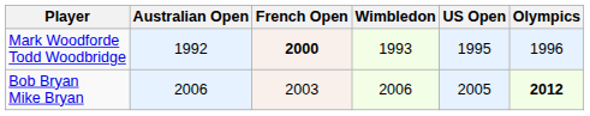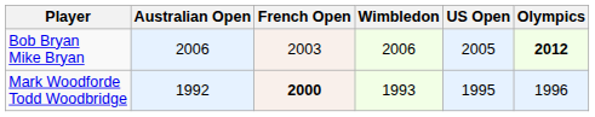 <table class="wikitable nowrap" style="text-align:center">
 <tr>
 <th>Player</th>
 <th>Australian Open</th>
 <th>French Open</th>
 <th>Wimbledon</th>
 <th>US Open</th>
 <th>Olympics</th>
 </tr>
 <tr>
+<td style="text-align: left;"> <a href='#'>Bob Bryan</a><br> <a href='#'>Mike Bryan</a></td>
+<td style="background: #e6f2ff;">2006</td>
+<td style="background: #f9f0eb;">2003</td>
+<td style="background: #f2ffe6;">2006</td>
+<td style="background: #e6f2ff;">2005</td>
+<td style="background: #f2ffe6;"><strong>2012</strong></td>
+</tr>
+<tr>
 <td style="text-align: left;"> <a href='#'>Mark Woodforde</a><br> <a href='#'>Todd Woodbridge</a></td>
 <td style="background: #e6f2ff;">1992</td>
 <td style="background: #f9f0eb;"><strong>2000</strong></td>
 <td style="background: #f2ffe6;">1993</td>
 <td style="background: #e6f2ff;">1995</td>
 <td style="background: #e6f2ff;">1996</td>
 </tr>
-<tr>
-<td style="text-align: left;"> <a href='#'>Bob Bryan</a><br> <a href='#'>Mike Bryan</a></td>
-<td style="background: #e6f2ff;">2006</td>
-<td style="background: #f9f0eb;">2003</td>
-<td style="background: #f2ffe6;">2006</td>
-<td style="background: #e6f2ff;">2005</td>
-<td style="background: #f2ffe6;"><strong>2012</strong></td>
-</tr>
 </table>
